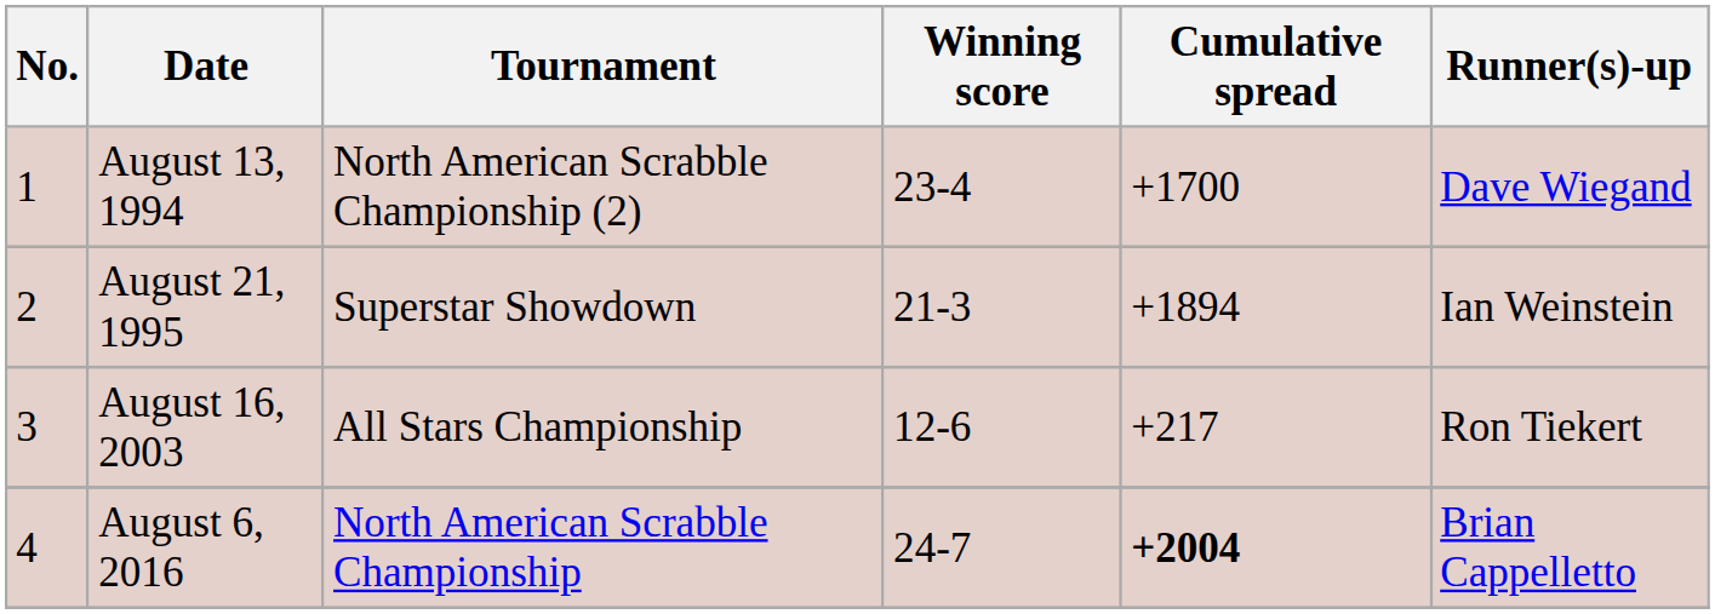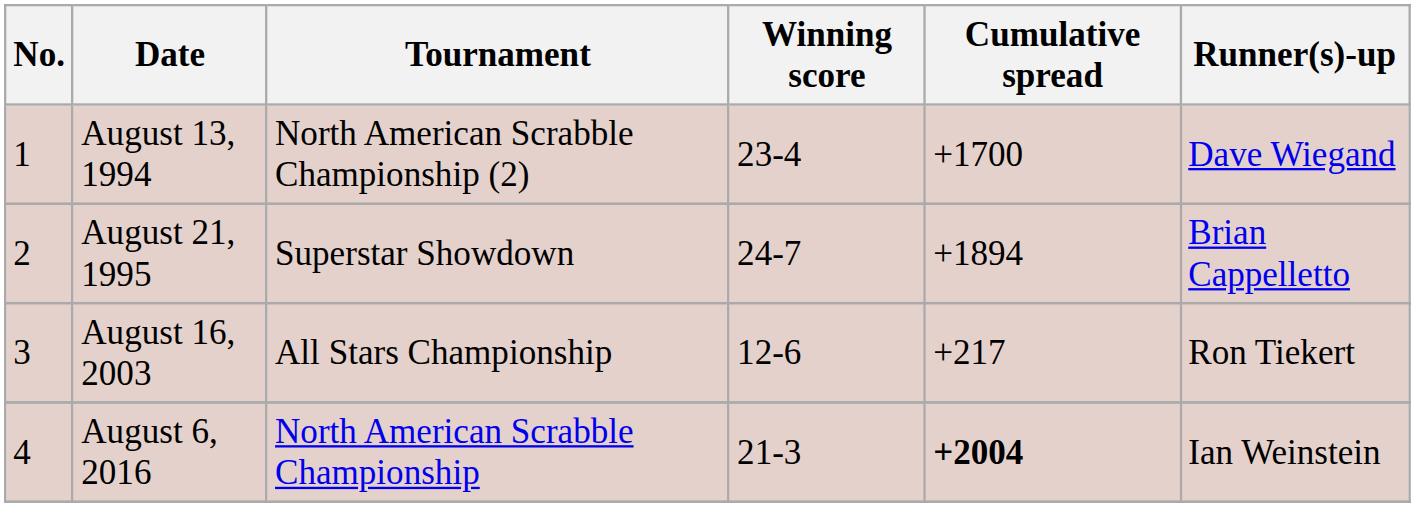 <table class="wikitable" style="font-size:95%;">
 <tr>
 <th>No.</th>
 <th>Date</th>
 <th>Tournament</th>
 <th>Winning score</th>
 <th>Cumulative spread</th>
 <th>Runner(s)-up</th>
 </tr>
 <tr style="background:#e5d1cb;">
 <td>1</td>
 <td>August 13, 1994</td>
 <td>North American Scrabble Championship (2)</td>
 <td>23-4</td>
 <td>+1700</td>
 <td> <a href='#'>Dave Wiegand</a></td>
 </tr>
 <tr>
 </tr>
 <tr style="background:#e5d1cb;">
 <td>2</td>
 <td>August 21, 1995</td>
 <td>Superstar Showdown</td>
-<td>21-3</td>
+<td>24-7</td>
 <td>+1894</td>
-<td> Ian Weinstein</td>
+<td> <a href='#'>Brian Cappelletto</a></td>
 </tr>
 <tr>
 </tr>
 <tr style="background:#e5d1cb;">
 <td>3</td>
 <td>August 16, 2003</td>
 <td>All Stars Championship</td>
 <td>12-6</td>
 <td>+217</td>
 <td> Ron Tiekert</td>
 </tr>
 <tr>
 </tr>
 <tr style="background:#e5d1cb;">
 <td>4</td>
 <td>August 6, 2016</td>
 <td><a href='#'>North American Scrabble Championship</a></td>
-<td>24-7</td>
+<td>21-3</td>
 <td><strong>+2004</strong></td>
-<td> <a href='#'>Brian Cappelletto</a></td>
+<td> Ian Weinstein</td>
 </tr>
 <tr>
 </tr>
 </table>
